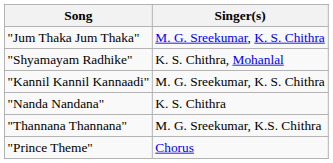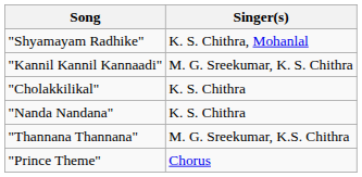 <table class="wikitable" style="font-size:95%;">
 <tr>
 <th>Song</th>
 <th>Singer(s)</th>
-</tr>
-<tr>
-<td>"Jum Thaka Jum Thaka"</td>
-<td><a href='#'>M. G. Sreekumar</a>, <a href='#'>K. S. Chithra</a></td>
 </tr>
 <tr>
 <td>"Shyamayam Radhike"</td>
 <td>K. S. Chithra, <a href='#'>Mohanlal</a></td>
 </tr>
 <tr>
 <td>"Kannil Kannil Kannaadi"</td>
 <td>M. G. Sreekumar, K. S. Chithra</td>
+</tr>
+<tr>
+<td>"Cholakkilikal"</td>
+<td>K. S. Chithra</td>
 </tr>
 <tr>
 <td>"Nanda Nandana"</td>
 <td>K. S. Chithra</td>
 </tr>
 <tr>
 <td>"Thannana Thannana"</td>
 <td>M. G. Sreekumar, K.S. Chithra</td>
 </tr>
 <tr>
 <td>"Prince Theme"</td>
 <td><a href='#'>Chorus</a></td>
 </tr>
 </table>
